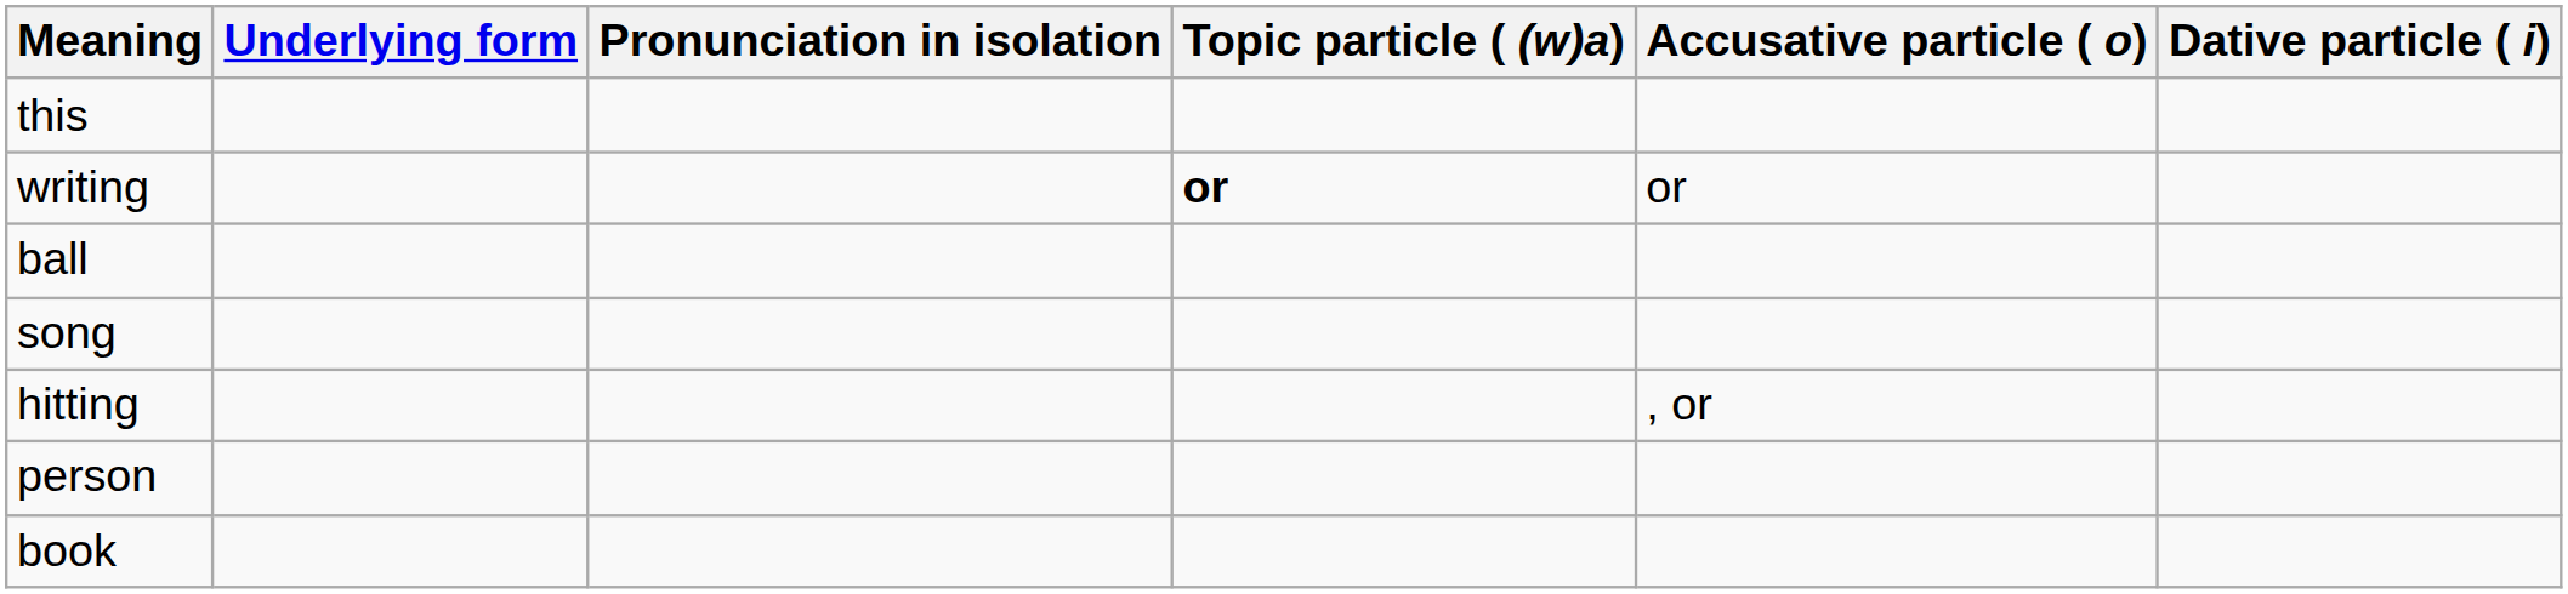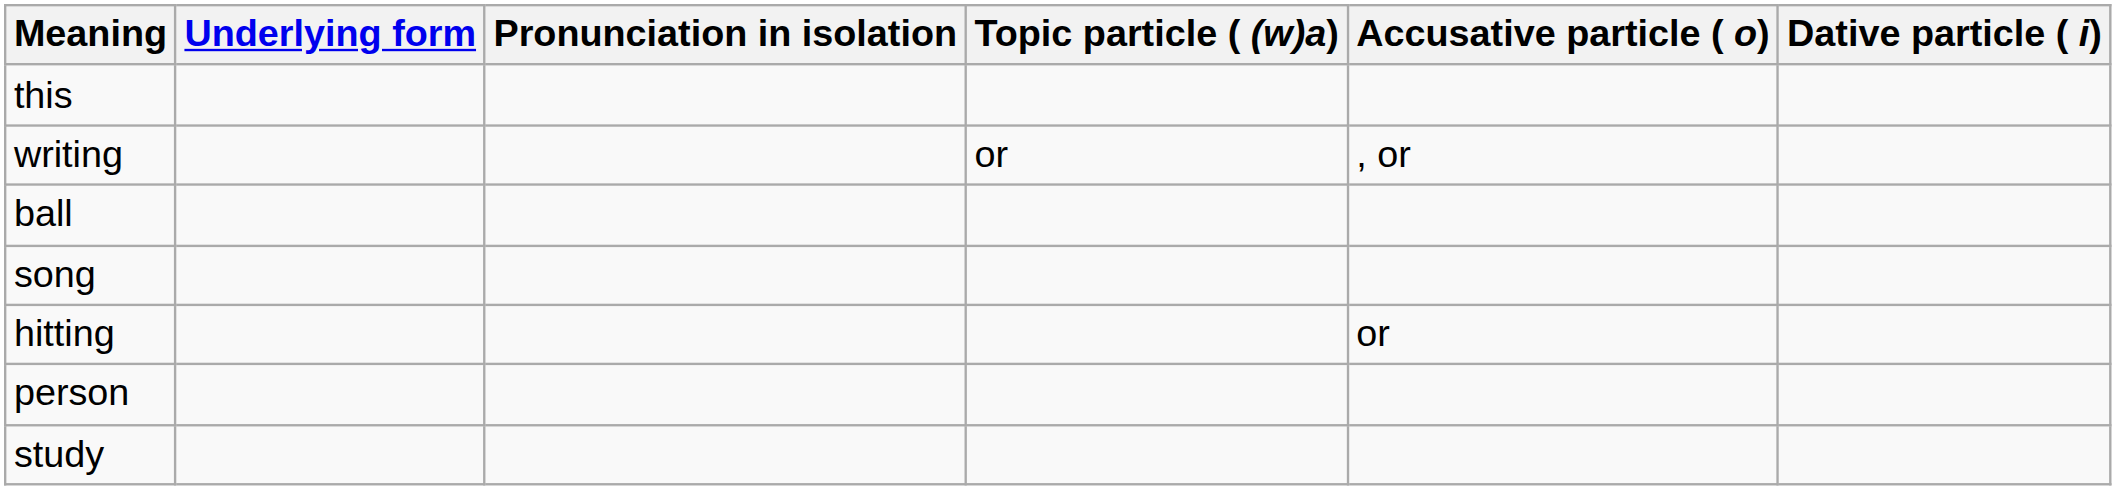 <table class="wikitable">
 <tr>
 <th>Meaning</th>
 <th><a href='#'>Underlying form</a></th>
 <th>Pronunciation in isolation</th>
 <th>Topic particle ( <em>(w)a</em>)</th>
 <th>Accusative particle ( <em>o</em>)</th>
 <th>Dative particle ( <em>i</em>)</th>
 </tr>
 <tr>
 <td>this</td>
 <td></td>
 <td></td>
 <td></td>
 <td></td>
 <td></td>
 </tr>
 <tr>
 <td>writing</td>
 <td></td>
 <td></td>
-<td><strong> or </strong></td>
 <td> or </td>
+<td>,  or </td>
 <td></td>
 </tr>
 <tr>
 <td>ball</td>
 <td></td>
 <td></td>
 <td></td>
 <td></td>
 <td></td>
 </tr>
 <tr>
 <td>song</td>
 <td></td>
 <td></td>
 <td></td>
 <td></td>
 <td></td>
 </tr>
 <tr>
 <td>hitting</td>
 <td></td>
 <td></td>
 <td></td>
-<td>,  or </td>
+<td> or </td>
 <td></td>
 </tr>
 <tr>
 <td>person</td>
 <td></td>
 <td></td>
 <td></td>
 <td></td>
 <td></td>
 </tr>
 <tr>
-<td>book</td>
+<td>study</td>
 <td></td>
 <td></td>
 <td></td>
 <td></td>
 <td></td>
 </tr>
 </table>
